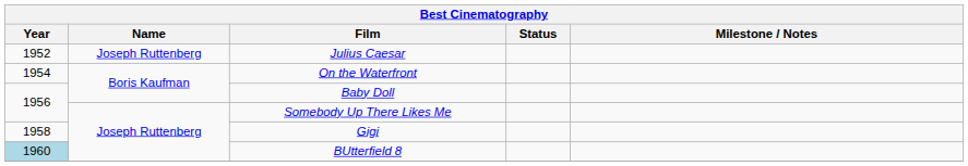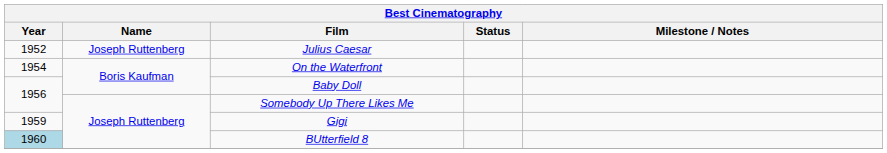 <table class="wikitable" style="text-align: center">
 <tr>
 <th colspan=6 style="text-align:center;"><a href='#'>Best Cinematography</a></th>
 </tr>
 <tr>
 <th style="width:075px;">Year</th>
 <th style="width:200px;">Name</th>
 <th style="width:350px;">Film</th>
 <th style="width:075px;">Status</th>
 <th style="width:500px;">Milestone / Notes</th>
 </tr>
 <tr>
 <td style="text-align: center">1952</td>
 <td><a href='#'>Joseph Ruttenberg</a></td>
 <td><em><a href='#'>Julius Caesar</a></em></td>
 <td></td>
 <td></td>
 </tr>
 <tr>
 <td style="text-align: center">1954</td>
 <td rowspan="2"><a href='#'>Boris Kaufman</a></td>
 <td><em><a href='#'>On the Waterfront</a></em></td>
 <td></td>
 <td></td>
 </tr>
 <tr>
 <td rowspan="2">1956</td>
 <td><em><a href='#'>Baby Doll</a></em></td>
 <td></td>
 <td></td>
 </tr>
 <tr>
 <td rowspan="3"><a href='#'>Joseph Ruttenberg</a></td>
 <td><em><a href='#'>Somebody Up There Likes Me</a></em></td>
 <td></td>
 <td></td>
 </tr>
 <tr>
-<td>1958</td>
+<td>1959</td>
 <td><em><a href='#'>Gigi</a></em></td>
 <td></td>
 <td></td>
 </tr>
 <tr>
 <td style="background: lightblue;">1960</td>
 <td><em><a href='#'>BUtterfield 8</a></em></td>
 <td></td>
 <td></td>
 </tr>
 <tr>
 </tr>
 </table>
